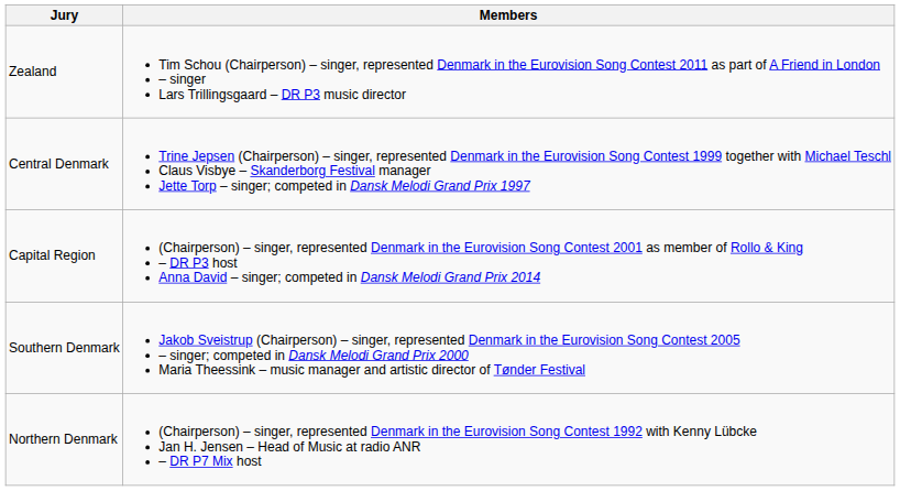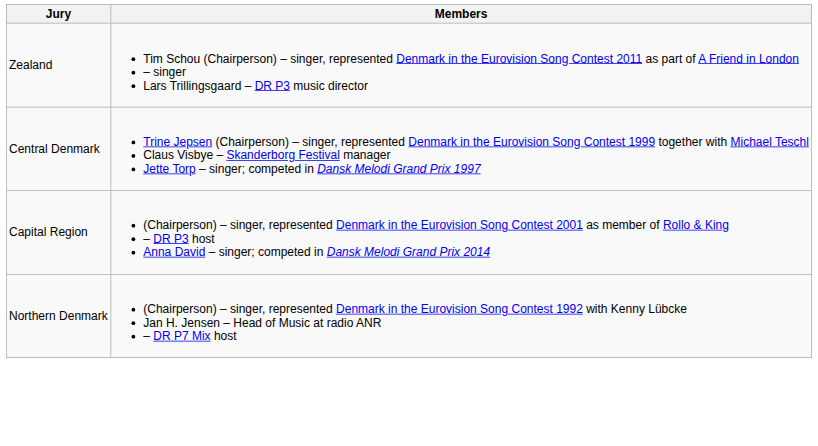 <table class="wikitable collapsible" style="margin: 1em auto 1em auto">
 <tr>
 <th>Jury</th>
 <th>Members</th>
 </tr>
 <tr>
 <td>Zealand</td>
 <td><br><ul><li>Tim Schou (Chairperson) – singer, represented <a href='#'>Denmark in the Eurovision Song Contest 2011</a> as part of <a href='#'>A Friend in London</a></li><li> – singer</li><li>Lars Trillingsgaard – <a href='#'>DR P3</a> music director</li></ul></td>
 </tr>
 <tr>
 <td>Central Denmark</td>
 <td><br><ul><li><a href='#'>Trine Jepsen</a> (Chairperson) – singer, represented <a href='#'>Denmark in the Eurovision Song Contest 1999</a> together with <a href='#'>Michael Teschl</a></li><li>Claus Visbye – <a href='#'>Skanderborg Festival</a> manager</li><li><a href='#'>Jette Torp</a> – singer; competed in <em><a href='#'>Dansk Melodi Grand Prix 1997</a></em></li></ul></td>
 </tr>
 <tr>
 <td>Capital Region</td>
 <td><br><ul><li> (Chairperson) – singer, represented <a href='#'>Denmark in the Eurovision Song Contest 2001</a> as member of <a href='#'>Rollo & King</a></li><li> – <a href='#'>DR P3</a> host</li><li><a href='#'>Anna David</a> – singer; competed in <em><a href='#'>Dansk Melodi Grand Prix 2014</a></em></li></ul></td>
 </tr>
 <tr>
-<td>Southern Denmark</td>
-<td><br><ul><li><a href='#'>Jakob Sveistrup</a> (Chairperson) – singer, represented <a href='#'>Denmark in the Eurovision Song Contest 2005</a></li><li> – singer; competed in <em><a href='#'>Dansk Melodi Grand Prix 2000</a></em></li><li>Maria Theessink – music manager and artistic director of <a href='#'>Tønder Festival</a></li></ul></td>
-</tr>
-<tr>
 <td>Northern Denmark</td>
 <td><br><ul><li> (Chairperson) – singer, represented <a href='#'>Denmark in the Eurovision Song Contest 1992</a> with Kenny Lübcke</li><li>Jan H. Jensen – Head of Music at radio ANR</li><li> – <a href='#'>DR P7 Mix</a> host</li></ul></td>
 </tr>
 </table>
